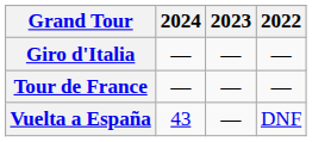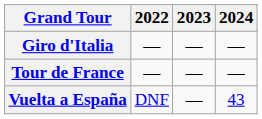 <table class="wikitable plainrowheaders">
 <tr>
 <th scope="col"><a href='#'>Grand Tour</a></th>
+<th scope="col">2022</th>
+<th scope="col">2023</th>
 <th scope="col">2024</th>
-<th scope="col">2023</th>
-<th scope="col">2022</th>
 </tr>
 <tr style="text-align:center;">
 <th scope="row"> <a href='#'>Giro d'Italia</a></th>
 <td>—</td>
 <td>—</td>
 <td>—</td>
 </tr>
 <tr style="text-align:center;">
 <th scope="row"> <a href='#'>Tour de France</a></th>
 <td>—</td>
 <td>—</td>
 <td>—</td>
 </tr>
 <tr style="text-align:center;">
 <th scope="row"> <a href='#'>Vuelta a España</a></th>
+<td><a href='#'>DNF</a></td>
+<td>—</td>
 <td><a href='#'>43</a></td>
-<td>—</td>
-<td><a href='#'>DNF</a></td>
 </tr>
 </table>
